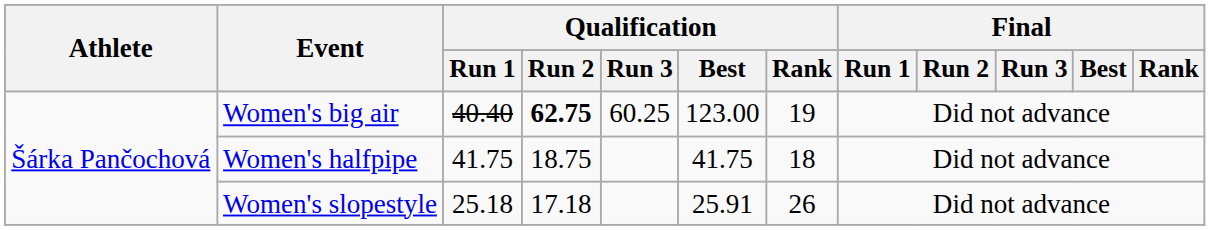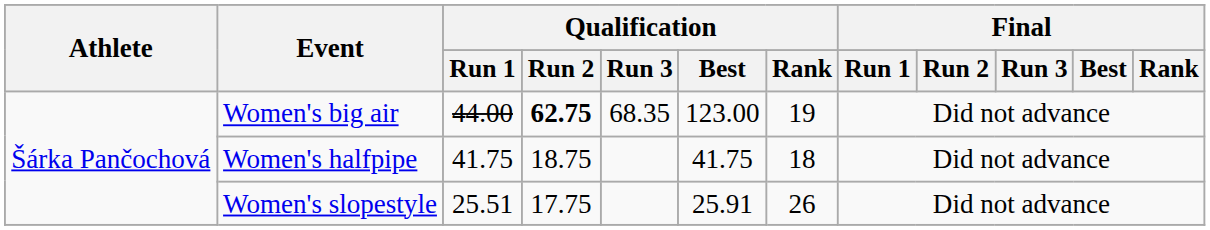 <table class=wikitable style=font-size:90%;text-align:center>
 <tr>
 <th rowspan=2>Athlete</th>
 <th rowspan=2>Event</th>
 <th colspan=5>Qualification</th>
 <th colspan=5>Final</th>
 </tr>
 <tr style="font-size:95%">
 <th>Run 1</th>
 <th>Run 2</th>
 <th>Run 3</th>
 <th>Best</th>
 <th>Rank</th>
 <th>Run 1</th>
 <th>Run 2</th>
 <th>Run 3</th>
 <th>Best</th>
 <th>Rank</th>
 </tr>
 <tr>
 <td align=left rowspan=3><a href='#'>Šárka Pančochová</a></td>
 <td align=left><a href='#'>Women's big air</a></td>
-<td><s>40.40</s></td>
+<td><s>44.00</s></td>
 <td><strong>62.75</strong></td>
-<td>60.25</td>
+<td>68.35</td>
 <td>123.00</td>
 <td>19</td>
 <td colspan=5>Did not advance</td>
 </tr>
 <tr>
 <td align=left><a href='#'>Women's halfpipe</a></td>
 <td>41.75</td>
 <td>18.75</td>
 <td></td>
 <td>41.75</td>
 <td>18</td>
 <td colspan=5>Did not advance</td>
 </tr>
 <tr>
 <td align=left><a href='#'>Women's slopestyle</a></td>
-<td>25.18</td>
-<td>17.18</td>
+<td>25.51</td>
+<td>17.75</td>
 <td></td>
 <td>25.91</td>
 <td>26</td>
 <td colspan=5>Did not advance</td>
 </tr>
 </table>
